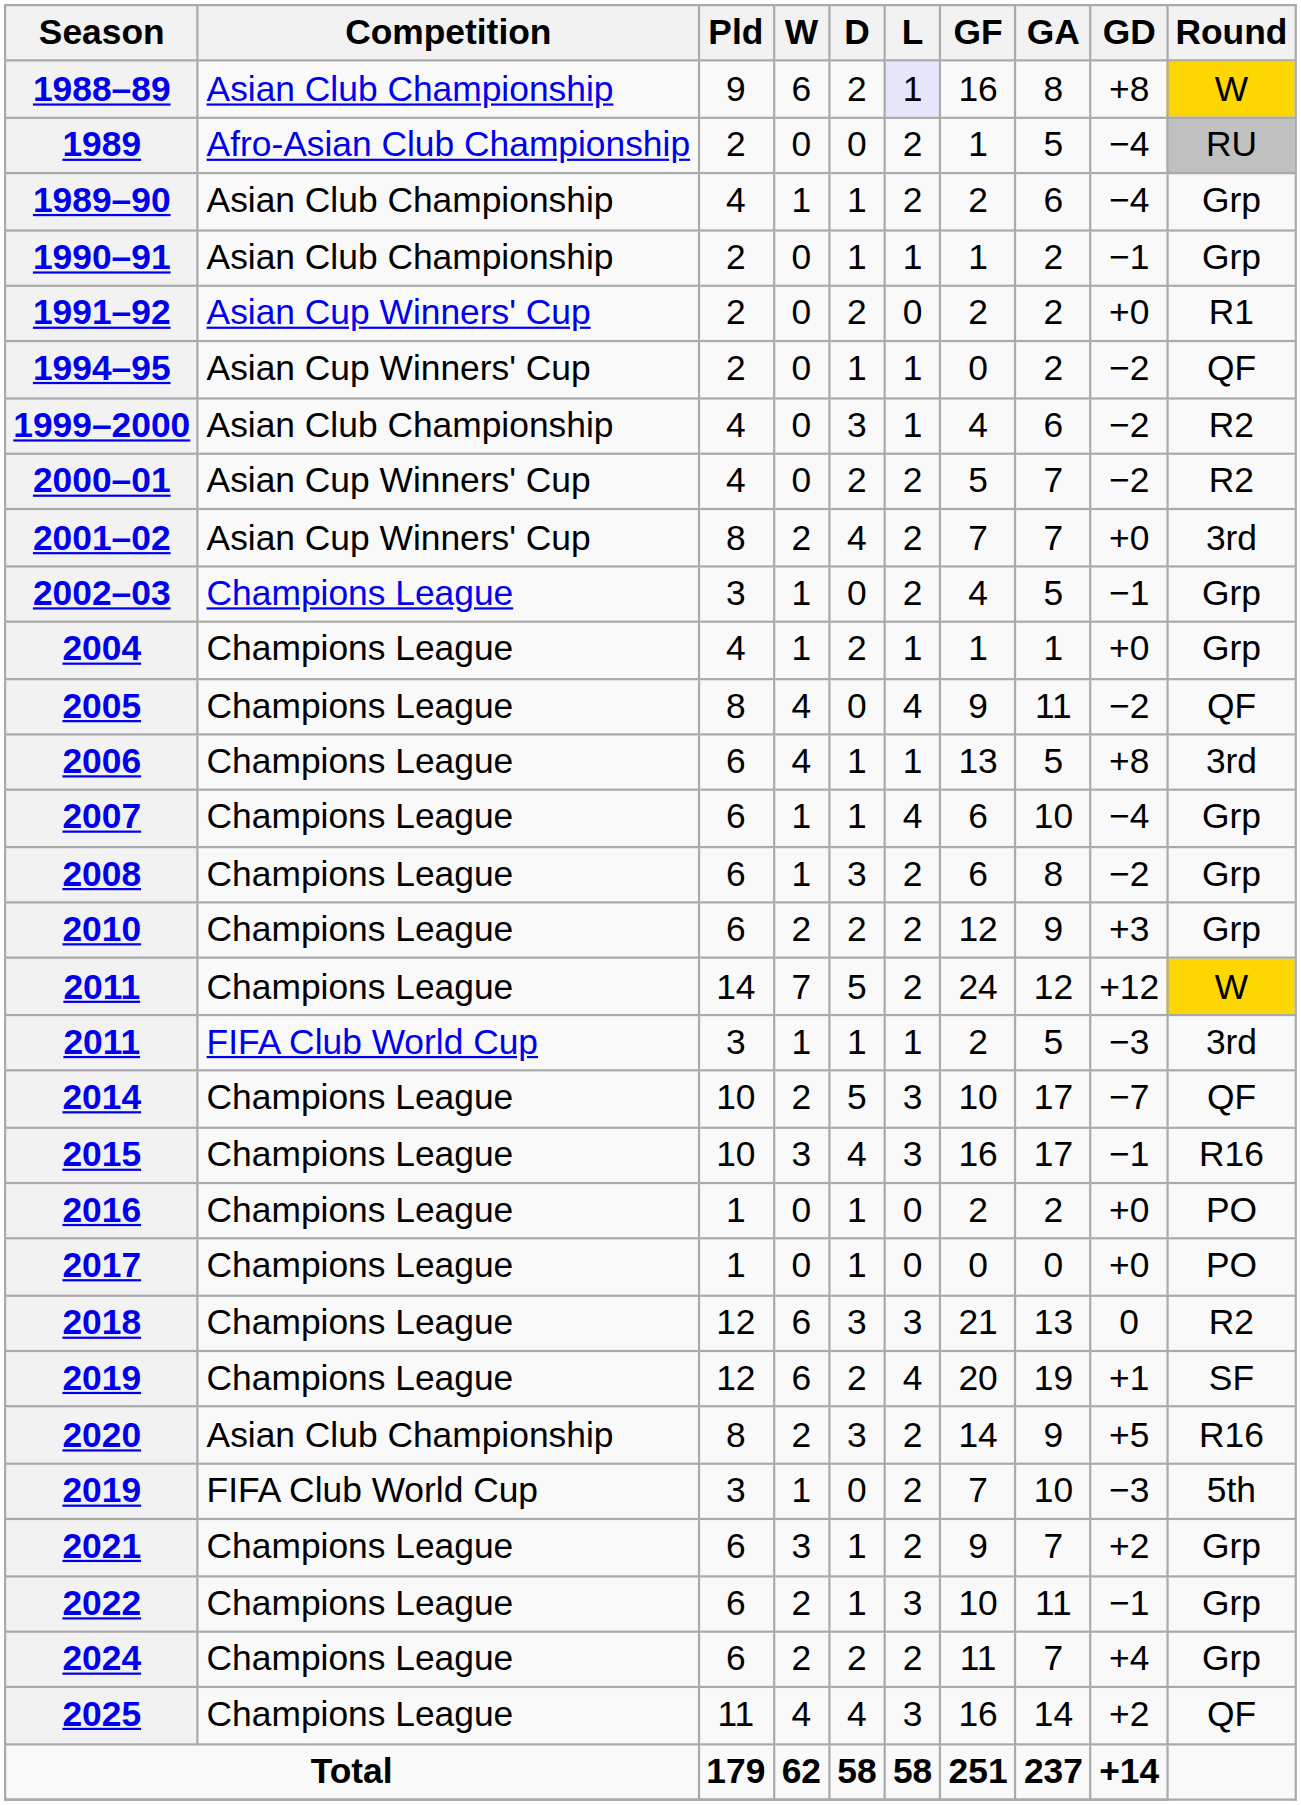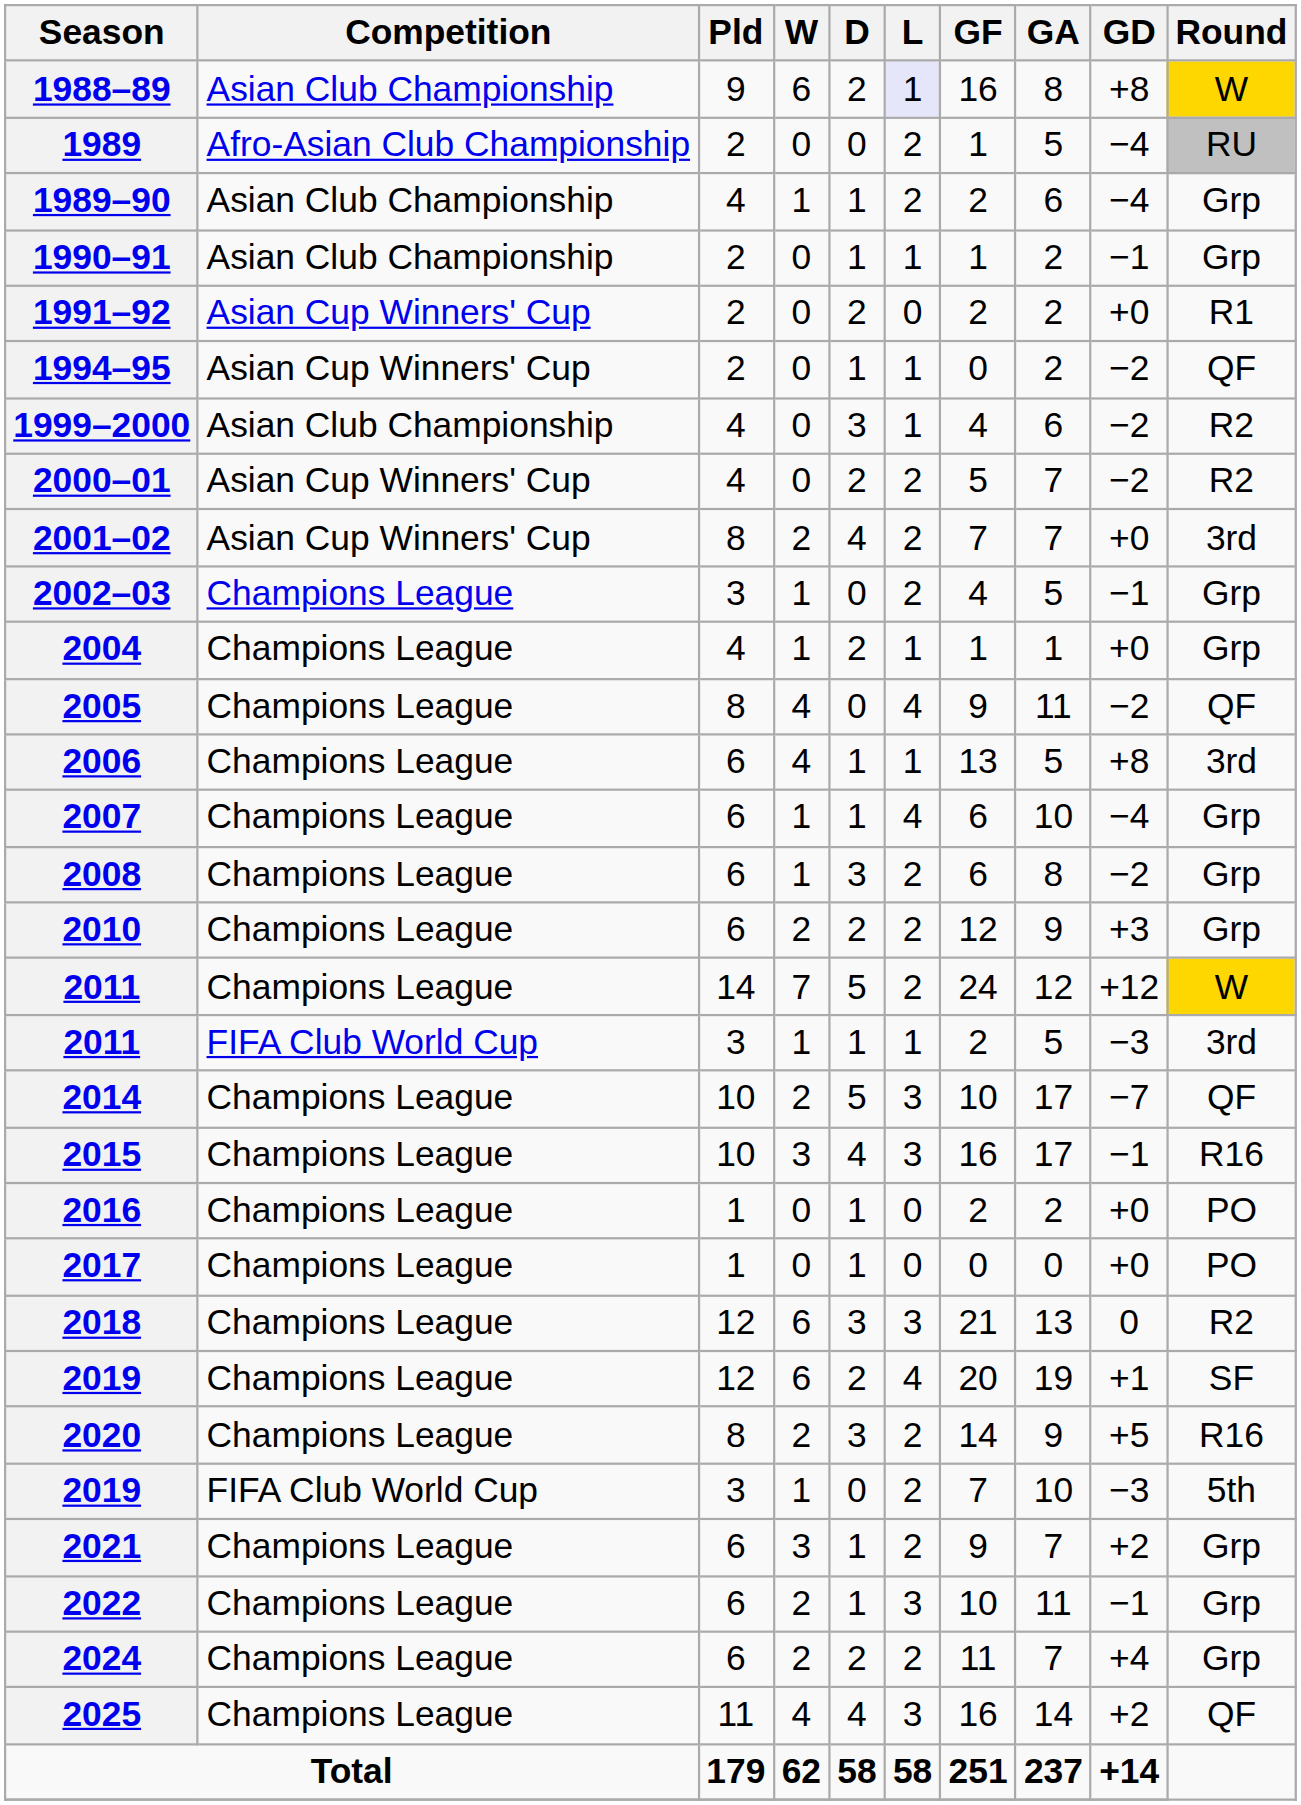 <table class="wikitable plainrowheaders sortable" style="text-align:center;">
 <tr>
 <th scope="col">Season</th>
 <th scope="col">Competition</th>
 <th scope="col">Pld</th>
 <th scope="col">W</th>
 <th scope="col">D</th>
 <th scope="col">L</th>
 <th scope="col">GF</th>
 <th scope="col">GA</th>
 <th scope="col">GD</th>
 <th scope="col">Round</th>
 </tr>
 <tr>
 <th scope="row" style="text-align:center"><a href='#'>1988–89</a></th>
 <td align=left><a href='#'>Asian Club Championship</a></td>
 <td>9</td>
 <td>6</td>
 <td>2</td>
 <td style="background: lavender;">1</td>
 <td>16</td>
 <td>8</td>
 <td>+8</td>
 <td style=background:gold>W</td>
 </tr>
 <tr>
 <th scope="row" style="text-align:center"><a href='#'>1989</a></th>
 <td align=left><a href='#'>Afro-Asian Club Championship</a></td>
 <td>2</td>
 <td>0</td>
 <td>0</td>
 <td>2</td>
 <td>1</td>
 <td>5</td>
 <td>−4</td>
 <td style="background:silver;">RU</td>
 </tr>
 <tr>
 <th scope="row" style="text-align:center"><a href='#'>1989–90</a></th>
 <td align=left>Asian Club Championship</td>
 <td>4</td>
 <td>1</td>
 <td>1</td>
 <td>2</td>
 <td>2</td>
 <td>6</td>
 <td>−4</td>
 <td>Grp</td>
 </tr>
 <tr>
 <th scope="row" style="text-align:center"><a href='#'>1990–91</a></th>
 <td align=left>Asian Club Championship</td>
 <td>2</td>
 <td>0</td>
 <td>1</td>
 <td>1</td>
 <td>1</td>
 <td>2</td>
 <td>−1</td>
 <td>Grp</td>
 </tr>
 <tr>
 <th scope="row" style="text-align:center"><a href='#'>1991–92</a></th>
 <td align=left><a href='#'>Asian Cup Winners' Cup</a></td>
 <td>2</td>
 <td>0</td>
 <td>2</td>
 <td>0</td>
 <td>2</td>
 <td>2</td>
 <td>+0</td>
 <td>R1</td>
 </tr>
 <tr>
 <th scope="row" style="text-align:center"><a href='#'>1994–95</a></th>
 <td align=left>Asian Cup Winners' Cup</td>
 <td>2</td>
 <td>0</td>
 <td>1</td>
 <td>1</td>
 <td>0</td>
 <td>2</td>
 <td>−2</td>
 <td>QF</td>
 </tr>
 <tr>
 <th scope="row" style="text-align:center"><a href='#'>1999–2000</a></th>
 <td align=left>Asian Club Championship</td>
 <td>4</td>
 <td>0</td>
 <td>3</td>
 <td>1</td>
 <td>4</td>
 <td>6</td>
 <td>−2</td>
 <td>R2</td>
 </tr>
 <tr>
 <th scope="row" style="text-align:center"><a href='#'>2000–01</a></th>
 <td align=left>Asian Cup Winners' Cup</td>
 <td>4</td>
 <td>0</td>
 <td>2</td>
 <td>2</td>
 <td>5</td>
 <td>7</td>
 <td>−2</td>
 <td>R2</td>
 </tr>
 <tr>
 <th scope="row" style="text-align:center"><a href='#'>2001–02</a></th>
 <td align=left>Asian Cup Winners' Cup</td>
 <td>8</td>
 <td>2</td>
 <td>4</td>
 <td>2</td>
 <td>7</td>
 <td>7</td>
 <td>+0</td>
 <td>3rd</td>
 </tr>
 <tr>
 <th scope="row" style="text-align:center"><a href='#'>2002–03</a></th>
 <td align=left><a href='#'>Champions League</a></td>
 <td>3</td>
 <td>1</td>
 <td>0</td>
 <td>2</td>
 <td>4</td>
 <td>5</td>
 <td>−1</td>
 <td>Grp</td>
 </tr>
 <tr>
 <th scope="row" style="text-align:center"><a href='#'>2004</a></th>
 <td align=left>Champions League</td>
 <td>4</td>
 <td>1</td>
 <td>2</td>
 <td>1</td>
 <td>1</td>
 <td>1</td>
 <td>+0</td>
 <td>Grp</td>
 </tr>
 <tr>
 <th scope="row" style="text-align:center"><a href='#'>2005</a></th>
 <td align=left>Champions League</td>
 <td>8</td>
 <td>4</td>
 <td>0</td>
 <td>4</td>
 <td>9</td>
 <td>11</td>
 <td>−2</td>
 <td>QF</td>
 </tr>
 <tr>
 <th scope="row" style="text-align:center"><a href='#'>2006</a></th>
 <td align=left>Champions League</td>
 <td>6</td>
 <td>4</td>
 <td>1</td>
 <td>1</td>
 <td>13</td>
 <td>5</td>
 <td>+8</td>
 <td>3rd</td>
 </tr>
 <tr>
 <th scope="row" style="text-align:center"><a href='#'>2007</a></th>
 <td align=left>Champions League</td>
 <td>6</td>
 <td>1</td>
 <td>1</td>
 <td>4</td>
 <td>6</td>
 <td>10</td>
 <td>−4</td>
 <td>Grp</td>
 </tr>
 <tr>
 <th scope="row" style="text-align:center"><a href='#'>2008</a></th>
 <td align=left>Champions League</td>
 <td>6</td>
 <td>1</td>
 <td>3</td>
 <td>2</td>
 <td>6</td>
 <td>8</td>
 <td>−2</td>
 <td>Grp</td>
 </tr>
 <tr>
 <th scope="row" style="text-align:center"><a href='#'>2010</a></th>
 <td align=left>Champions League</td>
 <td>6</td>
 <td>2</td>
 <td>2</td>
 <td>2</td>
 <td>12</td>
 <td>9</td>
 <td>+3</td>
 <td>Grp</td>
 </tr>
 <tr>
 <th scope="row" style="text-align:center"><a href='#'>2011</a></th>
 <td align=left>Champions League</td>
 <td>14</td>
 <td>7</td>
 <td>5</td>
 <td>2</td>
 <td>24</td>
 <td>12</td>
 <td>+12</td>
 <td style=background:gold>W</td>
 </tr>
 <tr>
 <th scope="row" style="text-align:center"><a href='#'>2011</a></th>
 <td align=left><a href='#'>FIFA Club World Cup</a></td>
 <td>3</td>
 <td>1</td>
 <td>1</td>
 <td>1</td>
 <td>2</td>
 <td>5</td>
 <td>−3</td>
 <td>3rd</td>
 </tr>
 <tr>
 <th scope="row" style="text-align:center"><a href='#'>2014</a></th>
 <td align=left>Champions League</td>
 <td>10</td>
 <td>2</td>
 <td>5</td>
 <td>3</td>
 <td>10</td>
 <td>17</td>
 <td>−7</td>
 <td>QF</td>
 </tr>
 <tr>
 <th scope="row" style="text-align:center"><a href='#'>2015</a></th>
 <td align=left>Champions League</td>
 <td>10</td>
 <td>3</td>
 <td>4</td>
 <td>3</td>
 <td>16</td>
 <td>17</td>
 <td>−1</td>
 <td>R16</td>
 </tr>
 <tr>
 <th scope="row" style="text-align:center"><a href='#'>2016</a></th>
 <td align=left>Champions League</td>
 <td>1</td>
 <td>0</td>
 <td>1</td>
 <td>0</td>
 <td>2</td>
 <td>2</td>
 <td>+0</td>
 <td>PO</td>
 </tr>
 <tr>
 <th scope="row" style="text-align:center"><a href='#'>2017</a></th>
 <td align=left>Champions League</td>
 <td>1</td>
 <td>0</td>
 <td>1</td>
 <td>0</td>
 <td>0</td>
 <td>0</td>
 <td>+0</td>
 <td>PO</td>
 </tr>
 <tr>
 <th scope="row" style="text-align:center"><a href='#'>2018</a></th>
 <td align=left>Champions League</td>
 <td>12</td>
 <td>6</td>
 <td>3</td>
 <td>3</td>
 <td>21</td>
 <td>13</td>
 <td>0</td>
 <td>R2</td>
 </tr>
 <tr>
 <th scope="row" style="text-align:center"><a href='#'>2019</a></th>
 <td align=left>Champions League</td>
 <td>12</td>
 <td>6</td>
 <td>2</td>
 <td>4</td>
 <td>20</td>
 <td>19</td>
 <td>+1</td>
 <td>SF</td>
 </tr>
 <tr>
 <th scope="row" style="text-align:center"><a href='#'>2020</a></th>
-<td align=left>Asian Club Championship</td>
+<td align=left>Champions League</td>
 <td>8</td>
 <td>2</td>
 <td>3</td>
 <td>2</td>
 <td>14</td>
 <td>9</td>
 <td>+5</td>
 <td>R16</td>
 </tr>
 <tr>
 <th scope="row" style="text-align:center"><a href='#'>2019</a></th>
 <td align=left>FIFA Club World Cup</td>
 <td>3</td>
 <td>1</td>
 <td>0</td>
 <td>2</td>
 <td>7</td>
 <td>10</td>
 <td>−3</td>
 <td>5th</td>
 </tr>
 <tr>
 <th scope="row" style="text-align:center"><a href='#'>2021</a></th>
 <td align=left>Champions League</td>
 <td>6</td>
 <td>3</td>
 <td>1</td>
 <td>2</td>
 <td>9</td>
 <td>7</td>
 <td>+2</td>
 <td>Grp</td>
 </tr>
 <tr>
 <th scope="row" style="text-align:center"><a href='#'>2022</a></th>
 <td align=left>Champions League</td>
 <td>6</td>
 <td>2</td>
 <td>1</td>
 <td>3</td>
 <td>10</td>
 <td>11</td>
 <td>−1</td>
 <td>Grp</td>
 </tr>
 <tr>
 <th scope="row" style="text-align:center"><a href='#'>2024</a></th>
 <td align=left>Champions League</td>
 <td>6</td>
 <td>2</td>
 <td>2</td>
 <td>2</td>
 <td>11</td>
 <td>7</td>
 <td>+4</td>
 <td>Grp</td>
 </tr>
 <tr>
 <th scope="row" style="text-align:center"><a href='#'>2025</a></th>
 <td align=left>Champions League</td>
 <td>11</td>
 <td>4</td>
 <td>4</td>
 <td>3</td>
 <td>16</td>
 <td>14</td>
 <td>+2</td>
 <td>QF</td>
 </tr>
 <tr>
 <td colspan=2 align-"center"><strong>Total</strong></td>
 <td><strong>179</strong></td>
 <td><strong>62</strong></td>
 <td><strong>58</strong></td>
 <td><strong>58</strong></td>
 <td><strong>251</strong></td>
 <td><strong>237</strong></td>
 <td><strong>+14</strong></td>
 </tr>
 <tr>
 </tr>
 </table>
